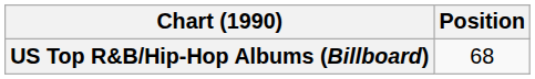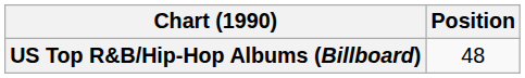 <table class="wikitable plainrowheaders" style="text-align:center">
 <tr>
 <th scope="col">Chart (1990)</th>
 <th scope="col">Position</th>
 </tr>
 <tr>
 <th scope="row">US Top R&B/Hip-Hop Albums (<em>Billboard</em>)</th>
-<td>68</td>
+<td>48</td>
 </tr>
 </table>
